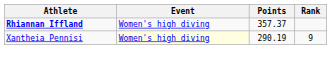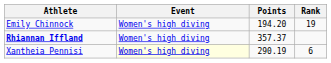 <table class="wikitable" style="text-align:center; font-size:90%; width:30%;">
 <tr>
 <th>Athlete</th>
 <th>Event</th>
 <th>Points</th>
 <th>Rank</th>
+</tr>
+<tr>
+<td align=left><a href='#'>Emily Chinnock</a></td>
+<td align=left><a href='#'>Women's high diving</a></td>
+<td>194.20</td>
+<td>19</td>
 </tr>
 <tr>
 <td align=left><strong><a href='#'>Rhiannan Iffland</a></strong></td>
 <td align=left><a href='#'>Women's high diving</a></td>
 <td>357.37</td>
 <td></td>
 </tr>
 <tr>
 <td align=left><a href='#'>Xantheia Pennisi</a></td>
 <td align=left style="background: lightyellow;"><a href='#'>Women's high diving</a></td>
 <td>290.19</td>
-<td>9</td>
+<td>6</td>
 </tr>
 </table>
